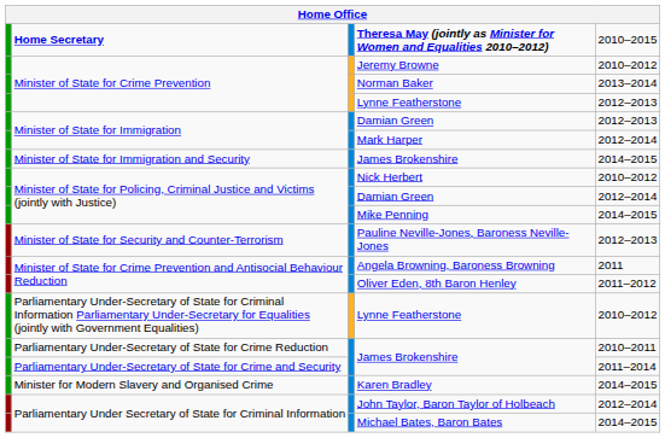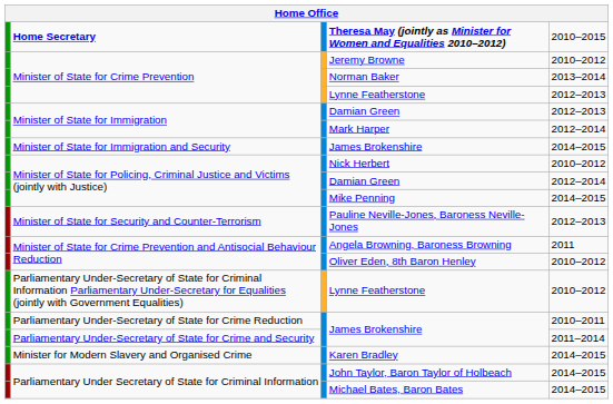 <table class="wikitable">
 <tr>
 <th colspan=5><a href='#'>Home Office</a></th>
 </tr>
 <tr>
 <td style="width:1px;; background:#090;"></td>
 <td width=450><strong><a href='#'>Home Secretary</a></strong></td>
 <td style="width:1px;; background:#0087dc;"></td>
 <td width=320><strong><a href='#'>Theresa May</a><em> (jointly as <a href='#'>Minister for Women and Equalities</a> 2010–2012)</td>
 <td>2010–2015</td>
 </tr>
 <tr>
 <td style="width:1px;; background:#090;"></td>
 <td rowspan="3"><a href='#'>Minister of State for Crime Prevention</a></td>
 <td style="width:1px;; background:#FFB128;"></td>
 <td><a href='#'>Jeremy Browne</a></td>
 <td>2010–2012</td>
 </tr>
 <tr>
 <td style="width:1px;; background:#090;"></td>
 <td style="width:1px;; background:#FFB128;"></td>
 <td><a href='#'>Norman Baker</a></td>
 <td>2013–2014</td>
 </tr>
 <tr>
 <td style="width:1px;; background:#090;"></td>
 <td style="width:1px;; background:#FFB128;"></td>
 <td><a href='#'>Lynne Featherstone</a></td>
 <td>2012–2013</td>
 </tr>
 <tr>
 <td style="width:1px;; background:#090;"></td>
 <td style="width:450px;" rowspan="2"><a href='#'>Minister of State for Immigration</a></td>
 <td style="width:1px;; background:#0087dc;"></td>
 <td width=320></strong><a href='#'>Damian Green</a><strong></td>
 <td>2012–2013</td>
 </tr>
 <tr>
 <td style="width:1px;; background:#090;"></td>
 <td style="width:1px;; background:#0087dc;"></td>
 <td><a href='#'>Mark Harper</a></td>
 <td>2012–2014</td>
 </tr>
 <tr>
 <td style="width:1px;; background:#090;"></td>
 <td style="width:450px;"><a href='#'>Minister of State for Immigration and Security</a></td>
 <td style="width:1px;; background:#0087dc;"></td>
 <td><a href='#'>James Brokenshire</a></td>
 <td>2014–2015</td>
 </tr>
 <tr>
 <td style="width:1px;; background:#090;"></td>
 <td style="width:450px;" rowspan="3"><a href='#'>Minister of State for Policing, Criminal Justice and Victims</a> (jointly with Justice)</td>
 <td style="width:1px;; background:#0087dc;"></td>
 <td width=320><a href='#'>Nick Herbert</a></td>
 <td>2010–2012</td>
 </tr>
 <tr>
 <td style="width:1px;; background:#090;"></td>
 <td style="width:1px;; background:#0087dc;"></td>
 <td><a href='#'>Damian Green</a></td>
 <td>2012–2014</td>
 </tr>
 <tr>
 <td style="width:1px;; background:#090;"></td>
 <td style="width:1px;; background:#0087dc;"></td>
 <td><a href='#'>Mike Penning</a></td>
 <td>2014–2015</td>
 </tr>
 <tr>
 <td style="width:1px;; background:#900;"></td>
 <td><a href='#'>Minister of State for Security and Counter-Terrorism</a></td>
 <td style="width:1px;; background:#0087dc;"></td>
 <td><a href='#'>Pauline Neville-Jones, Baroness Neville-Jones</a></td>
 <td>2012–2013</td>
 </tr>
 <tr>
 <td style="width:1px;; background:#900;"></td>
 <td rowspan=2><a href='#'>Minister of State for Crime Prevention and Antisocial Behaviour Reduction</a></td>
 <td style="width:1px;; background:#0087dc;"></td>
 <td><a href='#'>Angela Browning, Baroness Browning</a></td>
 <td>2011</td>
 </tr>
 <tr>
 <td style="width:1px;; background:#900;"></td>
 <td style="width:1px;; background:#0087dc;"></td>
 <td><a href='#'>Oliver Eden, 8th Baron Henley</a></td>
-<td>2011–2012</td>
+<td>2010–2012</td>
 </tr>
 <tr>
 <td style="width:1px;; background:#090;"></td>
 <td>Parliamentary Under-Secretary of State for Criminal Information  <a href='#'>Parliamentary Under-Secretary for Equalities</a> (jointly with Government Equalities)</td>
 <td style="width:1px;; background:#FFB128;"></td>
 <td><a href='#'>Lynne Featherstone</a></td>
 <td>2010–2012</td>
 </tr>
 <tr>
 <td style="width:1px; background:#090;"></td>
 <td>Parliamentary Under-Secretary of State for Crime Reduction</td>
 <td rowspan="2"  style="width:1px;; background:#0087dc;"></td>
 <td rowspan=2><a href='#'>James Brokenshire</a></td>
 <td>2010–2011</td>
 </tr>
 <tr>
 <td style="width:1px; background:#090;"></td>
 <td><a href='#'>Parliamentary Under-Secretary of State for Crime and Security</a></td>
 <td>2011–2014</td>
 </tr>
 <tr>
 <td style="width:1px; background:#090;"></td>
 <td>Minister for Modern Slavery and Organised Crime</td>
 <td style="width:1px;; background:#0087dc;"></td>
 <td><a href='#'>Karen Bradley</a></td>
 <td>2014–2015</td>
 </tr>
 <tr>
 <td style="width:1px;; background:#900;"></td>
 <td style="width:450px;" rowspan="2">Parliamentary Under Secretary of State for Criminal Information</td>
 <td style="width:1px;; background:#0087dc;"></td>
 <td><a href='#'>John Taylor, Baron Taylor of Holbeach</a></td>
-<td>2012–2014</td>
+<td>2014–2015</td>
 </tr>
 <tr>
 <td style="width:1px;; background:#900;"></td>
 <td style="width:1px;; background:#0087dc;"></td>
 <td><a href='#'>Michael Bates, Baron Bates</a></td>
 <td>2014–2015</td>
 </tr>
 </table>
